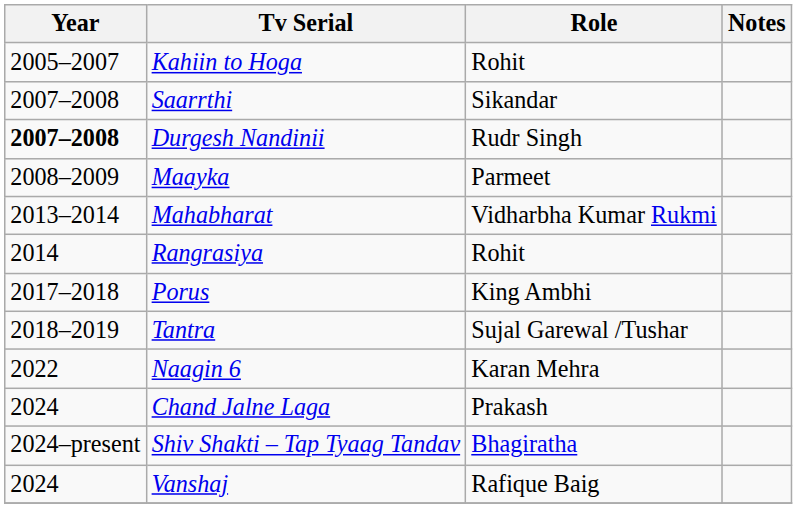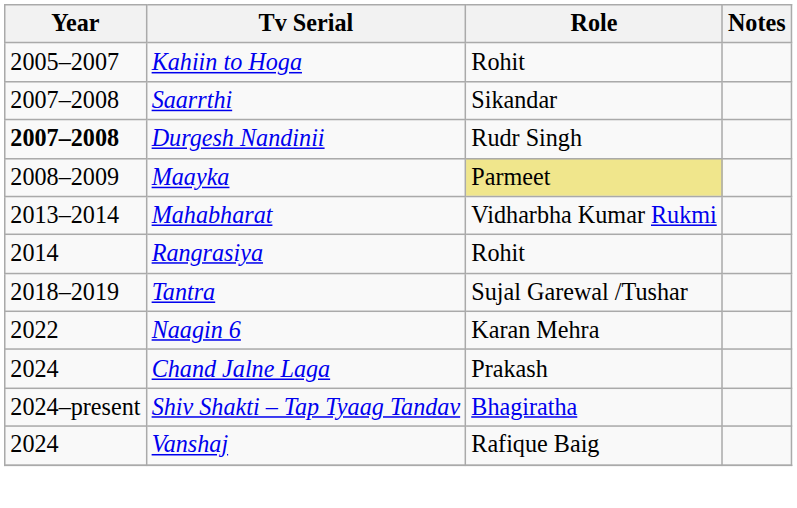 <table class="wikitable sortable">
 <tr>
 <th>Year</th>
 <th>Tv Serial</th>
 <th>Role</th>
 <th>Notes</th>
 </tr>
 <tr>
 <td>2005–2007</td>
 <td><em><a href='#'>Kahiin to Hoga</a></em></td>
 <td>Rohit</td>
 <td></td>
 </tr>
 <tr>
 <td>2007–2008</td>
 <td><em><a href='#'>Saarrthi</a></em></td>
 <td>Sikandar</td>
 <td></td>
 </tr>
 <tr>
 <td><strong>2007–2008</strong></td>
 <td><em><a href='#'>Durgesh Nandinii</a></em></td>
 <td>Rudr Singh</td>
 <td></td>
 </tr>
 <tr>
 <td>2008–2009</td>
 <td><em><a href='#'>Maayka</a></em></td>
-<td>Parmeet</td>
+<td style="background: khaki;">Parmeet</td>
 <td></td>
 </tr>
 <tr>
 <td>2013–2014</td>
 <td><em><a href='#'>Mahabharat</a></em></td>
 <td>Vidharbha Kumar <a href='#'>Rukmi</a></td>
 <td></td>
 </tr>
 <tr>
 <td>2014</td>
 <td><em><a href='#'>Rangrasiya</a></em></td>
 <td>Rohit</td>
-<td></td>
-</tr>
-<tr>
-<td>2017–2018</td>
-<td><em><a href='#'>Porus</a></em></td>
-<td>King Ambhi</td>
 <td></td>
 </tr>
 <tr>
 <td>2018–2019</td>
 <td><em><a href='#'>Tantra</a></em></td>
 <td>Sujal Garewal /Tushar</td>
 <td></td>
 </tr>
 <tr>
 <td>2022</td>
 <td><em><a href='#'>Naagin 6</a></em></td>
 <td>Karan Mehra</td>
 <td></td>
 </tr>
 <tr>
 <td>2024</td>
 <td><em><a href='#'>Chand Jalne Laga</a></em></td>
 <td>Prakash</td>
 <td></td>
 </tr>
 <tr>
 <td>2024–present</td>
 <td><em><a href='#'>Shiv Shakti – Tap Tyaag Tandav</a></em></td>
 <td><a href='#'>Bhagiratha</a></td>
 <td></td>
 </tr>
 <tr>
 <td>2024</td>
 <td><em><a href='#'>Vanshaj</a></em></td>
 <td>Rafique Baig</td>
 <td></td>
 </tr>
 <tr>
 </tr>
 </table>
